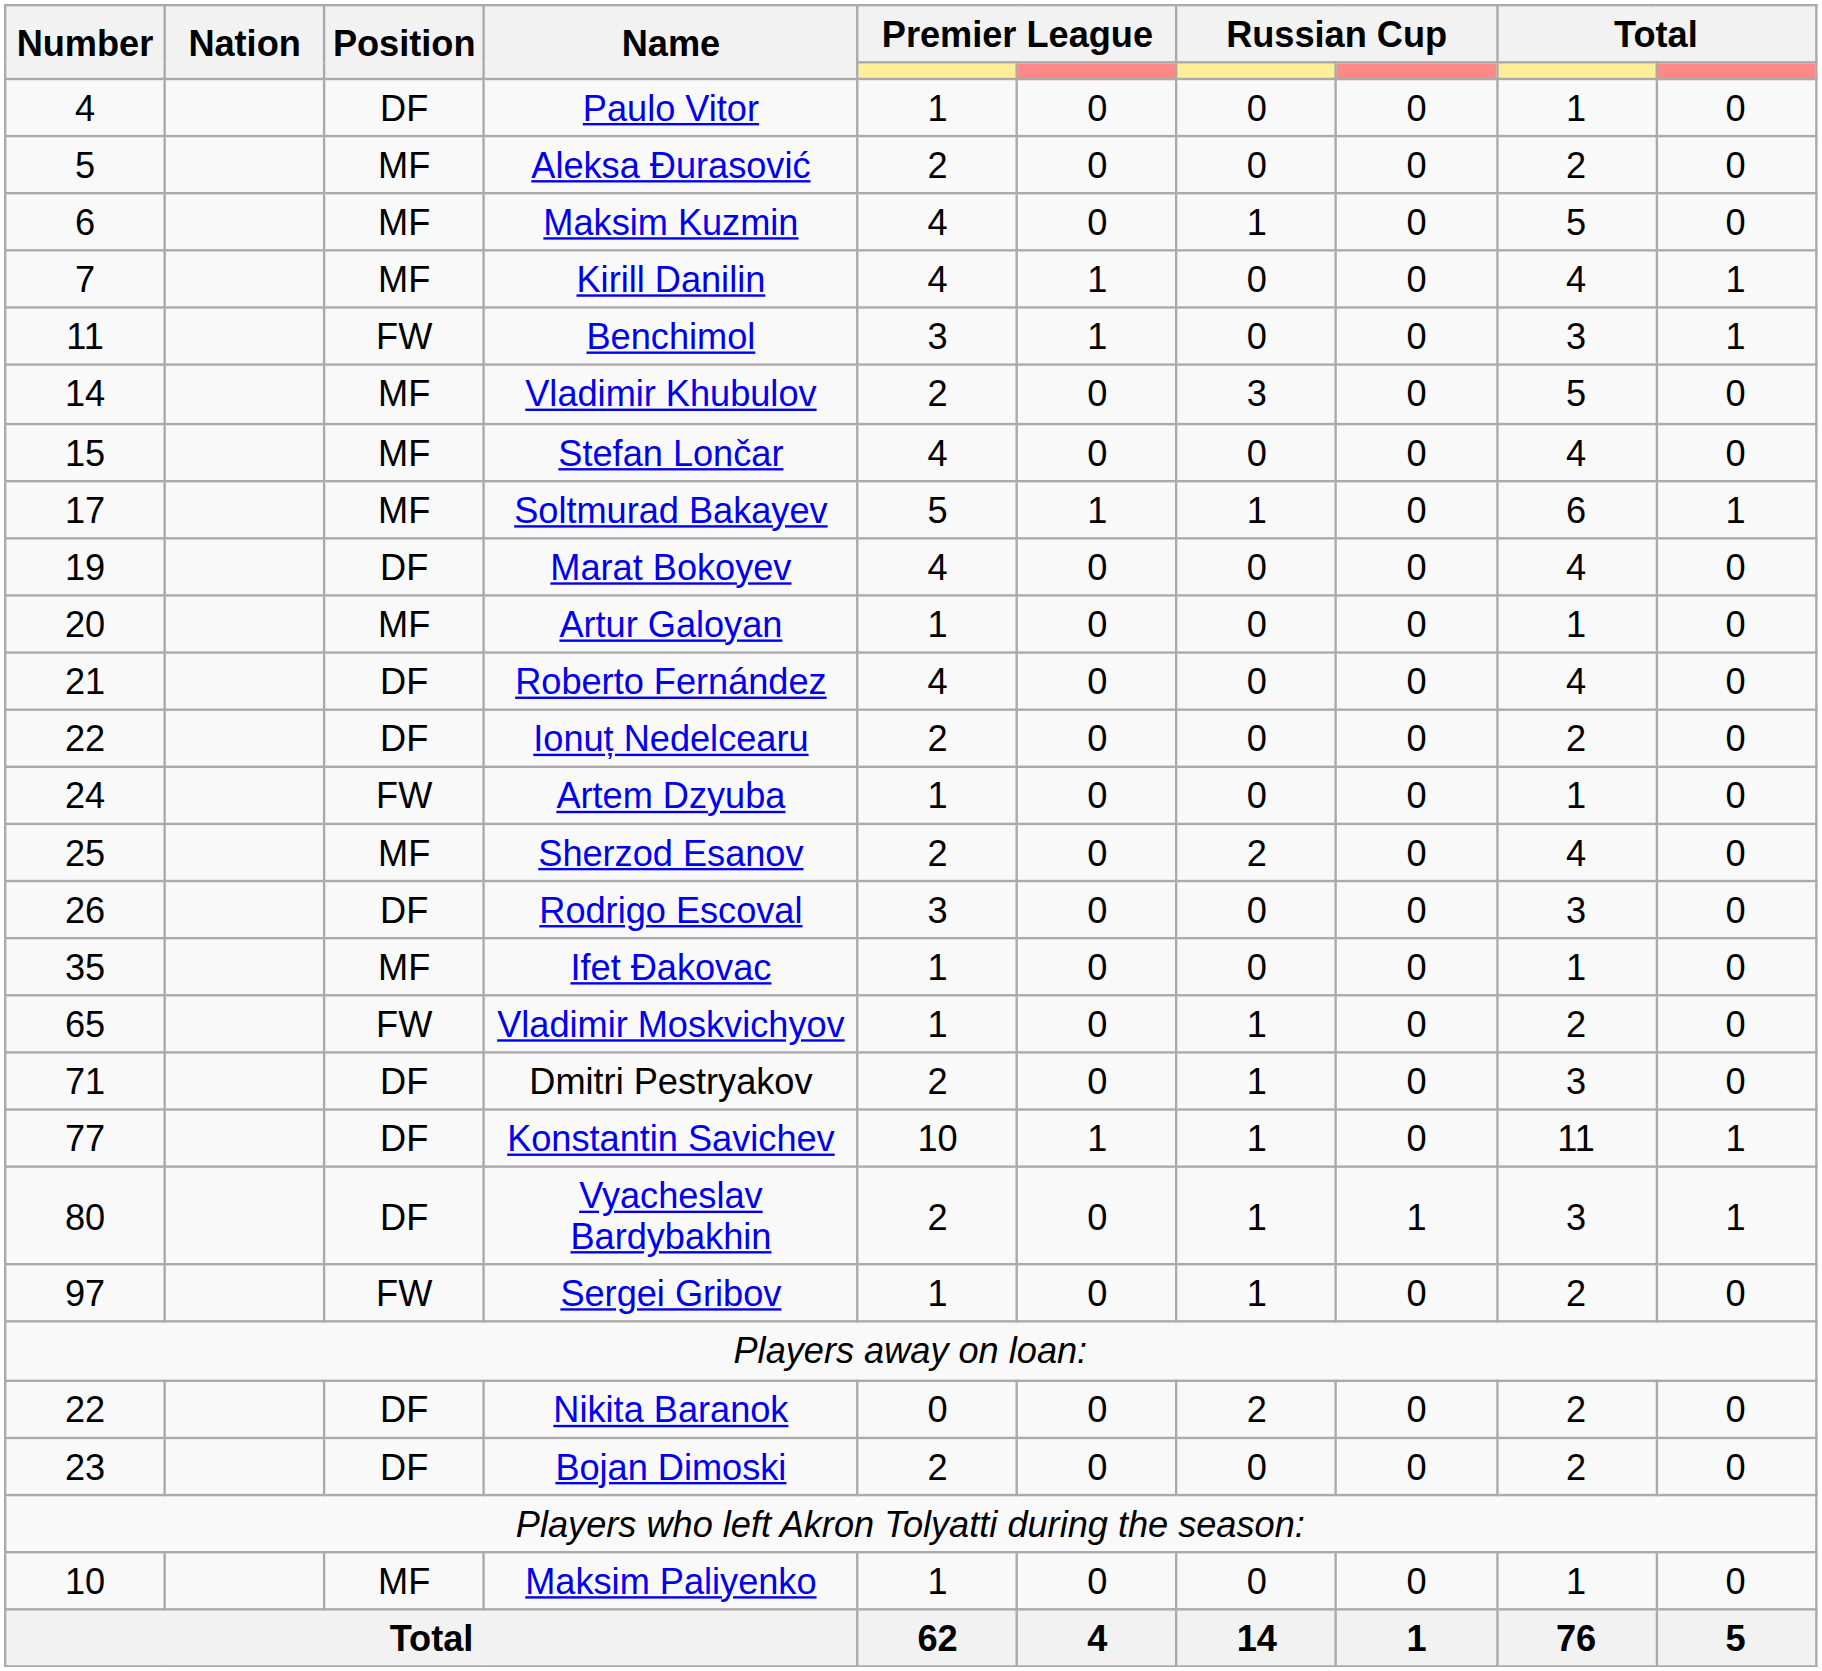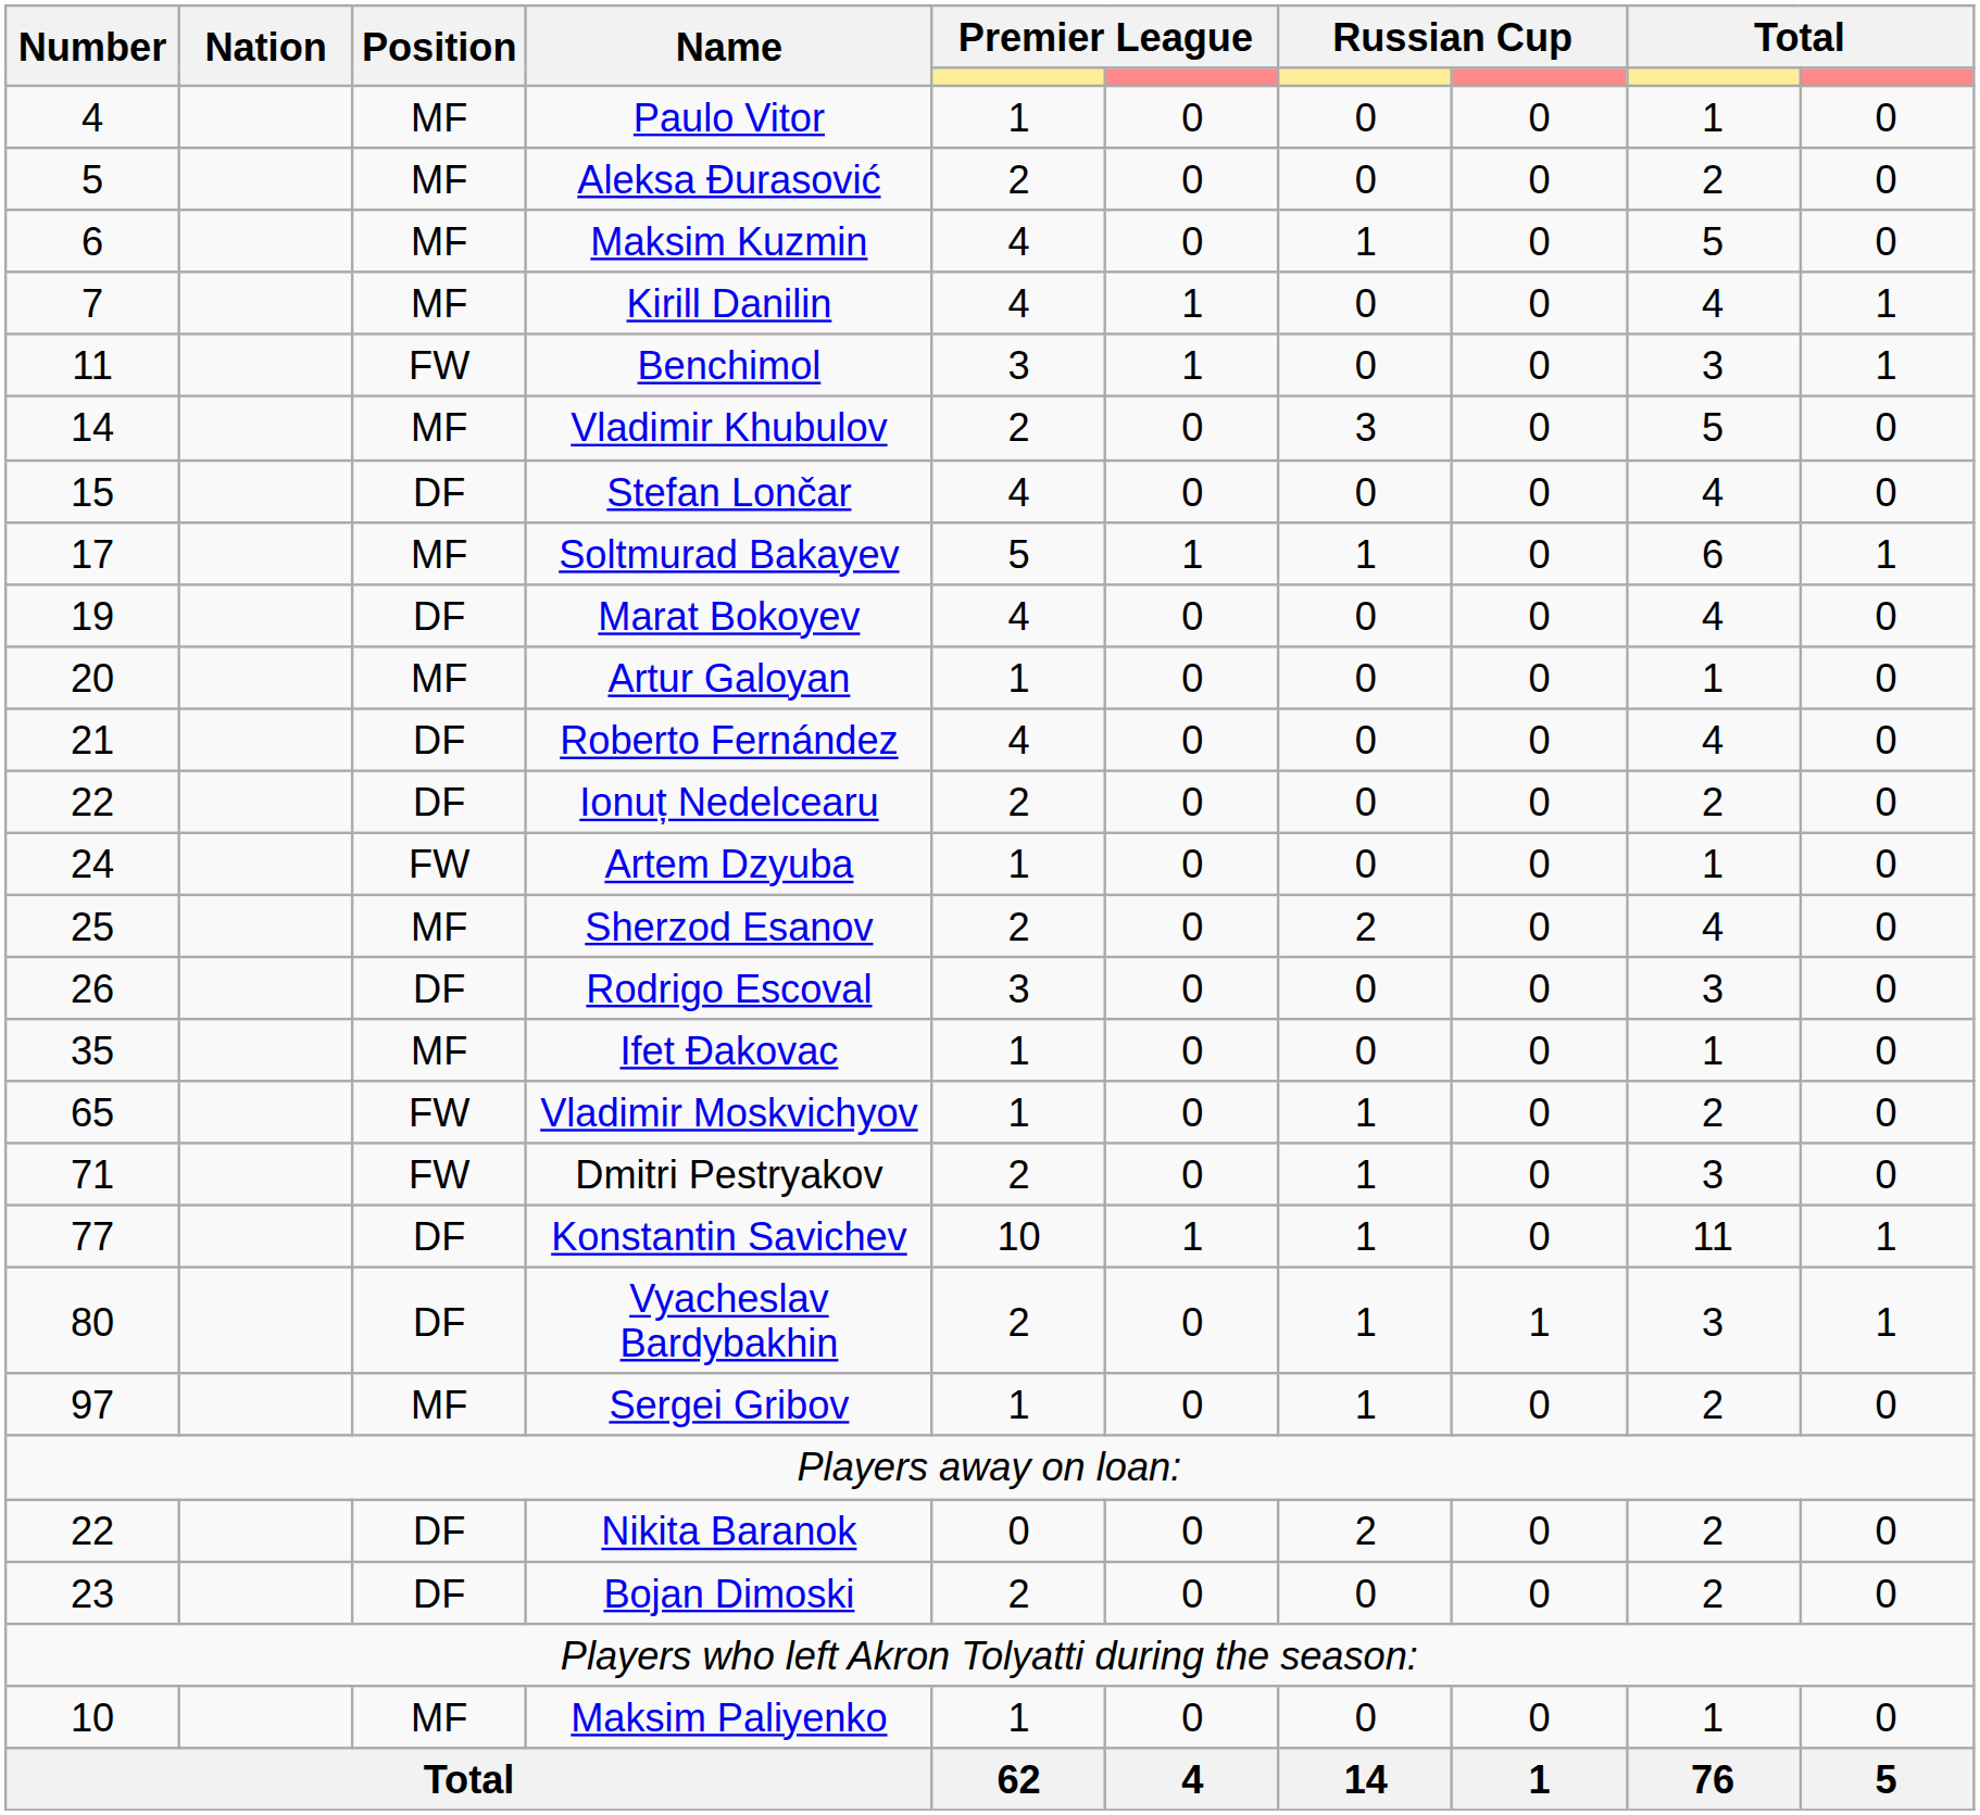 <table class="wikitable" style="font-size: 95%; text-align: center;">
 <tr>
 <th rowspan=2 width=60>Number</th>
 <th rowspan=2 width=60>Nation</th>
 <th rowspan=2 width=60>Position</th>
 <th rowspan=2 width=150>Name</th>
 <th colspan=2>Premier League</th>
 <th colspan=2>Russian Cup</th>
 <th colspan=2>Total</th>
 </tr>
 <tr>
 <th style="width:60px; background:#fe9;"></th>
 <th style="width:60px; background:#ff8888;"></th>
 <th style="width:60px; background:#fe9;"></th>
 <th style="width:60px; background:#ff8888;"></th>
 <th style="width:60px; background:#fe9;"></th>
 <th style="width:60px; background:#ff8888;"></th>
 </tr>
 <tr>
 <td>4</td>
 <td></td>
-<td>DF</td>
+<td>MF</td>
 <td><a href='#'>Paulo Vitor</a></td>
 <td>1</td>
 <td>0</td>
 <td>0</td>
 <td>0</td>
 <td>1</td>
 <td>0</td>
 </tr>
 <tr>
 <td>5</td>
 <td></td>
 <td>MF</td>
 <td><a href='#'>Aleksa Đurasović</a></td>
 <td>2</td>
 <td>0</td>
 <td>0</td>
 <td>0</td>
 <td>2</td>
 <td>0</td>
 </tr>
 <tr>
 <td>6</td>
 <td></td>
 <td>MF</td>
 <td><a href='#'>Maksim Kuzmin</a></td>
 <td>4</td>
 <td>0</td>
 <td>1</td>
 <td>0</td>
 <td>5</td>
 <td>0</td>
 </tr>
 <tr>
 <td>7</td>
 <td></td>
 <td>MF</td>
 <td><a href='#'>Kirill Danilin</a></td>
 <td>4</td>
 <td>1</td>
 <td>0</td>
 <td>0</td>
 <td>4</td>
 <td>1</td>
 </tr>
 <tr>
 <td>11</td>
 <td></td>
 <td>FW</td>
 <td><a href='#'>Benchimol</a></td>
 <td>3</td>
 <td>1</td>
 <td>0</td>
 <td>0</td>
 <td>3</td>
 <td>1</td>
 </tr>
 <tr>
 <td>14</td>
 <td></td>
 <td>MF</td>
 <td><a href='#'>Vladimir Khubulov</a></td>
 <td>2</td>
 <td>0</td>
 <td>3</td>
 <td>0</td>
 <td>5</td>
 <td>0</td>
 </tr>
 <tr>
 <td>15</td>
 <td></td>
-<td>MF</td>
+<td>DF</td>
 <td><a href='#'>Stefan Lončar</a></td>
 <td>4</td>
 <td>0</td>
 <td>0</td>
 <td>0</td>
 <td>4</td>
 <td>0</td>
 </tr>
 <tr>
 <td>17</td>
 <td></td>
 <td>MF</td>
 <td><a href='#'>Soltmurad Bakayev</a></td>
 <td>5</td>
 <td>1</td>
 <td>1</td>
 <td>0</td>
 <td>6</td>
 <td>1</td>
 </tr>
 <tr>
 <td>19</td>
 <td></td>
 <td>DF</td>
 <td><a href='#'>Marat Bokoyev</a></td>
 <td>4</td>
 <td>0</td>
 <td>0</td>
 <td>0</td>
 <td>4</td>
 <td>0</td>
 </tr>
 <tr>
 <td>20</td>
 <td></td>
 <td>MF</td>
 <td><a href='#'>Artur Galoyan</a></td>
 <td>1</td>
 <td>0</td>
 <td>0</td>
 <td>0</td>
 <td>1</td>
 <td>0</td>
 </tr>
 <tr>
 <td>21</td>
 <td></td>
 <td>DF</td>
 <td><a href='#'>Roberto Fernández</a></td>
 <td>4</td>
 <td>0</td>
 <td>0</td>
 <td>0</td>
 <td>4</td>
 <td>0</td>
 </tr>
 <tr>
 <td>22</td>
 <td></td>
 <td>DF</td>
 <td><a href='#'>Ionuț Nedelcearu</a></td>
 <td>2</td>
 <td>0</td>
 <td>0</td>
 <td>0</td>
 <td>2</td>
 <td>0</td>
 </tr>
 <tr>
 <td>24</td>
 <td></td>
 <td>FW</td>
 <td><a href='#'>Artem Dzyuba</a></td>
 <td>1</td>
 <td>0</td>
 <td>0</td>
 <td>0</td>
 <td>1</td>
 <td>0</td>
 </tr>
 <tr>
 <td>25</td>
 <td></td>
 <td>MF</td>
 <td><a href='#'>Sherzod Esanov</a></td>
 <td>2</td>
 <td>0</td>
 <td>2</td>
 <td>0</td>
 <td>4</td>
 <td>0</td>
 </tr>
 <tr>
 <td>26</td>
 <td></td>
 <td>DF</td>
 <td><a href='#'>Rodrigo Escoval</a></td>
 <td>3</td>
 <td>0</td>
 <td>0</td>
 <td>0</td>
 <td>3</td>
 <td>0</td>
 </tr>
 <tr>
 <td>35</td>
 <td></td>
 <td>MF</td>
 <td><a href='#'>Ifet Đakovac</a></td>
 <td>1</td>
 <td>0</td>
 <td>0</td>
 <td>0</td>
 <td>1</td>
 <td>0</td>
 </tr>
 <tr>
 <td>65</td>
 <td></td>
 <td>FW</td>
 <td><a href='#'>Vladimir Moskvichyov</a></td>
 <td>1</td>
 <td>0</td>
 <td>1</td>
 <td>0</td>
 <td>2</td>
 <td>0</td>
 </tr>
 <tr>
 <td>71</td>
 <td></td>
-<td>DF</td>
+<td>FW</td>
 <td>Dmitri Pestryakov</td>
 <td>2</td>
 <td>0</td>
 <td>1</td>
 <td>0</td>
 <td>3</td>
 <td>0</td>
 </tr>
 <tr>
 <td>77</td>
 <td></td>
 <td>DF</td>
 <td><a href='#'>Konstantin Savichev</a></td>
 <td>10</td>
 <td>1</td>
 <td>1</td>
 <td>0</td>
 <td>11</td>
 <td>1</td>
 </tr>
 <tr>
 <td>80</td>
 <td></td>
 <td>DF</td>
 <td><a href='#'>Vyacheslav Bardybakhin</a></td>
 <td>2</td>
 <td>0</td>
 <td>1</td>
 <td>1</td>
 <td>3</td>
 <td>1</td>
 </tr>
 <tr>
 <td>97</td>
 <td></td>
-<td>FW</td>
+<td>MF</td>
 <td><a href='#'>Sergei Gribov</a></td>
 <td>1</td>
 <td>0</td>
 <td>1</td>
 <td>0</td>
 <td>2</td>
 <td>0</td>
 </tr>
 <tr>
 <td colspan="14"><em>Players away on loan:</em></td>
 </tr>
 <tr>
 <td>22</td>
 <td></td>
 <td>DF</td>
 <td><a href='#'>Nikita Baranok</a></td>
 <td>0</td>
 <td>0</td>
 <td>2</td>
 <td>0</td>
 <td>2</td>
 <td>0</td>
 </tr>
 <tr>
 <td>23</td>
 <td></td>
 <td>DF</td>
 <td><a href='#'>Bojan Dimoski</a></td>
 <td>2</td>
 <td>0</td>
 <td>0</td>
 <td>0</td>
 <td>2</td>
 <td>0</td>
 </tr>
 <tr>
 <td colspan="14"><em>Players who left Akron Tolyatti during the season:</em></td>
 </tr>
 <tr>
 <td>10</td>
 <td></td>
 <td>MF</td>
 <td><a href='#'>Maksim Paliyenko</a></td>
 <td>1</td>
 <td>0</td>
 <td>0</td>
 <td>0</td>
 <td>1</td>
 <td>0</td>
 </tr>
 <tr>
 <th colspan=4>Total</th>
 <th>62</th>
 <th>4</th>
 <th>14</th>
 <th>1</th>
 <th>76</th>
 <th>5</th>
 </tr>
 </table>
